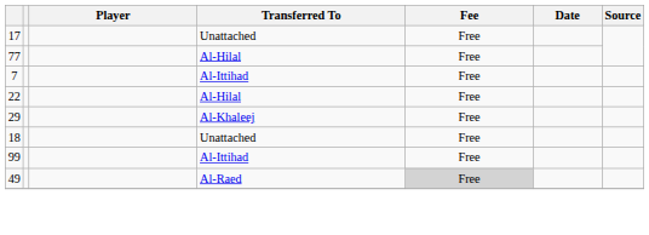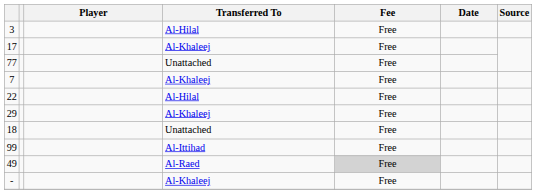 <table class="wikitable plainrowheaders sortable" style="font-size:95%">
 <tr>
 <th></th>
 <th></th>
 <th scope="col" style="width:200px;"><strong>Player</strong></th>
 <th scope="col" style="width:250px;"><strong>Transferred To</strong></th>
 <th scope="col" style="width:150px;"><strong>Fee</strong></th>
 <th scope="col" style="width:78px;"><strong>Date</strong></th>
 <th><strong>Source</strong></th>
 </tr>
 <tr>
+<td align=center>3</td>
+<td align=center></td>
+<td></td>
+<td> <a href='#'>Al-Hilal</a></td>
+<td align=center>Free</td>
+<td align=center></td>
+<td align=center></td>
+</tr>
+<tr>
 <td align=center>17</td>
+<td align=center></td>
+<td></td>
+<td> <a href='#'>Al-Khaleej</a></td>
+<td align=center>Free</td>
+<td align=center></td>
+</tr>
+<tr>
+<td align=center>77</td>
 <td align=center></td>
 <td></td>
 <td> Unattached</td>
 <td align=center>Free</td>
 <td align=center></td>
 </tr>
 <tr>
-<td align=center>77</td>
-<td align=center></td>
-<td></td>
-<td> <a href='#'>Al-Hilal</a></td>
-<td align=center>Free</td>
-<td align=center></td>
-</tr>
-<tr>
 <td align=center>7</td>
 <td align=center></td>
 <td></td>
-<td> <a href='#'>Al-Ittihad</a></td>
+<td> <a href='#'>Al-Khaleej</a></td>
 <td align=center>Free</td>
 <td align=center></td>
 <td align=center></td>
 </tr>
 <tr>
 <td align=center>22</td>
 <td align=center></td>
 <td></td>
 <td> <a href='#'>Al-Hilal</a></td>
 <td align=center>Free</td>
 <td align=center></td>
 <td align=center></td>
 </tr>
 <tr>
 <td align=center>29</td>
 <td align=center></td>
 <td></td>
 <td> <a href='#'>Al-Khaleej</a></td>
 <td align=center>Free</td>
 <td align=center></td>
 <td align=center></td>
 </tr>
 <tr>
 <td align=center>18</td>
 <td align=center></td>
 <td></td>
 <td> Unattached</td>
 <td align=center>Free</td>
 <td align=center></td>
 <td align=center></td>
 </tr>
 <tr>
 <td align=center>99</td>
 <td align=center></td>
 <td></td>
 <td> <a href='#'>Al-Ittihad</a></td>
 <td align=center>Free</td>
 <td align=center></td>
 <td align=center></td>
 </tr>
 <tr>
 <td align=center>49</td>
 <td align=center></td>
 <td></td>
 <td> <a href='#'>Al-Raed</a></td>
 <td align=center style="background: lightgrey;">Free</td>
 <td align=center></td>
 <td align=center></td>
 </tr>
 <tr>
+<td align=center>-</td>
+<td align=center></td>
+<td></td>
+<td> <a href='#'>Al-Khaleej</a></td>
+<td align=center>Free</td>
+<td align=center></td>
+<td align=center></td>
+</tr>
+<tr>
 </tr>
 </table>
